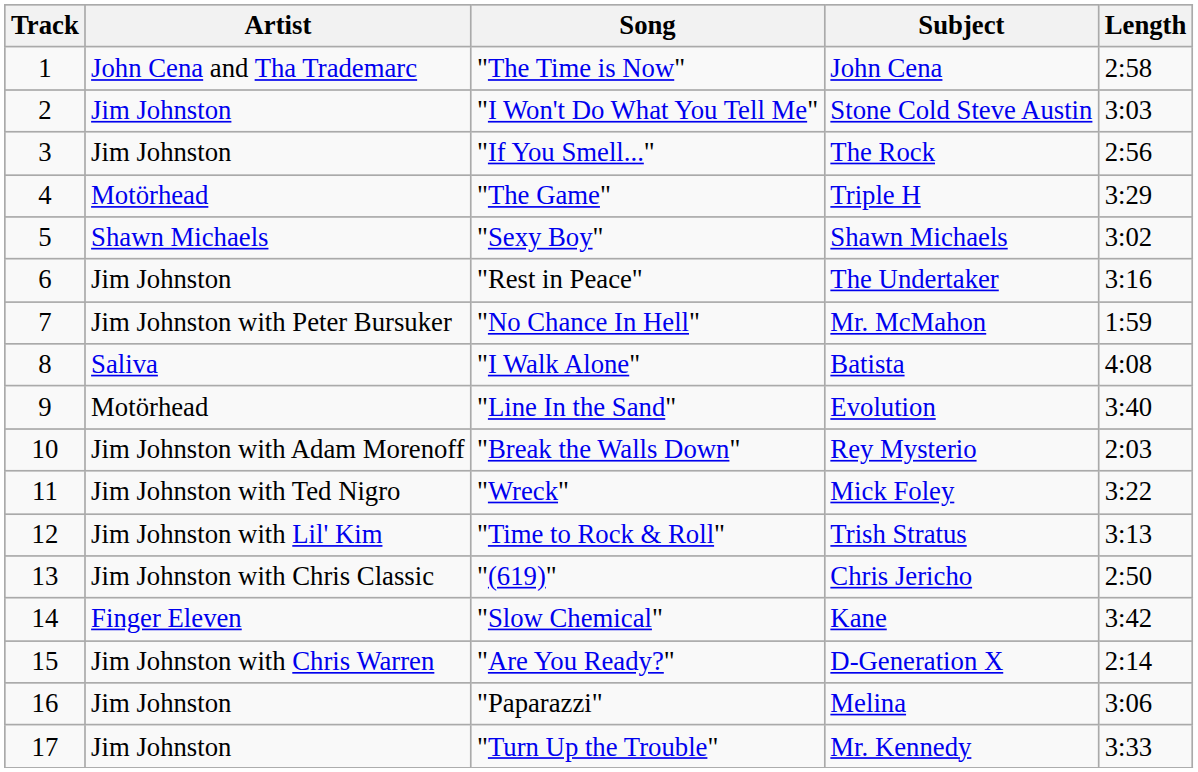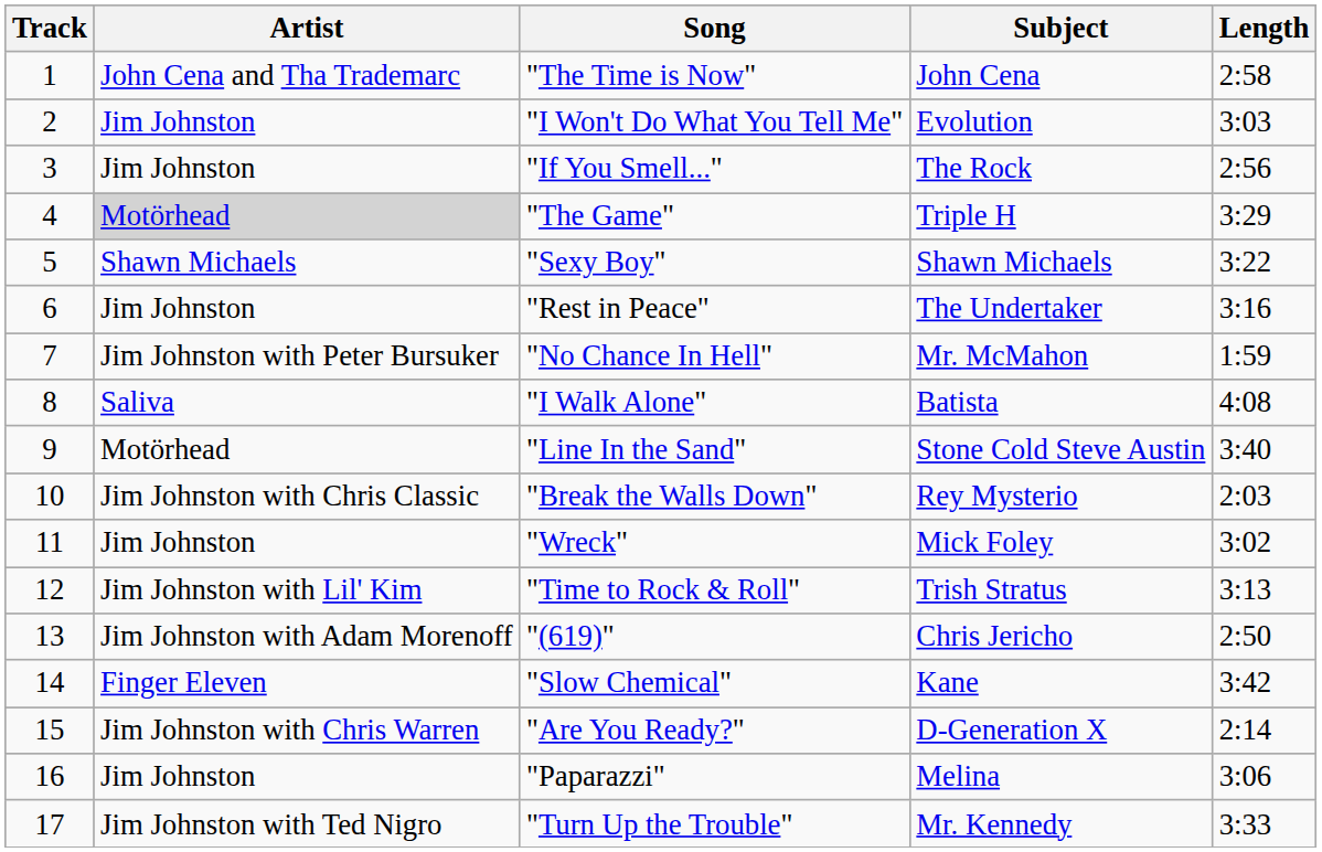 <table class="wikitable">
 <tr>
 <th>Track</th>
 <th>Artist</th>
 <th>Song</th>
 <th>Subject</th>
 <th>Length</th>
 </tr>
 <tr>
 <td align=center>1</td>
 <td><a href='#'>John Cena</a> and <a href='#'>Tha Trademarc</a></td>
 <td>"<a href='#'>The Time is Now</a>"</td>
 <td><a href='#'>John Cena</a></td>
 <td>2:58</td>
 </tr>
 <tr>
 <td align=center>2</td>
 <td><a href='#'>Jim Johnston</a></td>
 <td>"<a href='#'>I Won't Do What You Tell Me</a>"</td>
-<td><a href='#'>Stone Cold Steve Austin</a></td>
+<td><a href='#'>Evolution</a></td>
 <td>3:03</td>
 </tr>
 <tr>
 <td align=center>3</td>
 <td>Jim Johnston</td>
 <td>"<a href='#'>If You Smell...</a>"</td>
 <td><a href='#'>The Rock</a></td>
 <td>2:56</td>
 </tr>
 <tr>
 <td align=center>4</td>
-<td><a href='#'>Motörhead</a></td>
+<td style="background: lightgrey;"><a href='#'>Motörhead</a></td>
 <td>"<a href='#'>The Game</a>"</td>
 <td><a href='#'>Triple H</a></td>
 <td>3:29</td>
 </tr>
 <tr>
 <td align=center>5</td>
 <td><a href='#'>Shawn Michaels</a></td>
 <td>"<a href='#'>Sexy Boy</a>"</td>
 <td><a href='#'>Shawn Michaels</a></td>
-<td>3:02</td>
+<td>3:22</td>
 </tr>
 <tr>
 <td align=center>6</td>
 <td>Jim Johnston</td>
 <td>"Rest in Peace"</td>
 <td><a href='#'>The Undertaker</a></td>
 <td>3:16</td>
 </tr>
 <tr>
 <td align=center>7</td>
 <td>Jim Johnston with Peter Bursuker</td>
 <td>"<a href='#'>No Chance In Hell</a>"</td>
 <td><a href='#'>Mr. McMahon</a></td>
 <td>1:59</td>
 </tr>
 <tr>
 <td align=center>8</td>
 <td><a href='#'>Saliva</a></td>
 <td>"<a href='#'>I Walk Alone</a>"</td>
 <td><a href='#'>Batista</a></td>
 <td>4:08</td>
 </tr>
 <tr>
 <td align=center>9</td>
 <td>Motörhead</td>
 <td>"<a href='#'>Line In the Sand</a>"</td>
-<td><a href='#'>Evolution</a></td>
+<td><a href='#'>Stone Cold Steve Austin</a></td>
 <td>3:40</td>
 </tr>
 <tr>
 <td align=center>10</td>
-<td>Jim Johnston with Adam Morenoff</td>
+<td>Jim Johnston with Chris Classic</td>
 <td>"<a href='#'>Break the Walls Down</a>"</td>
 <td><a href='#'>Rey Mysterio</a></td>
 <td>2:03</td>
 </tr>
 <tr>
 <td align=center>11</td>
-<td>Jim Johnston with Ted Nigro</td>
+<td>Jim Johnston</td>
 <td>"<a href='#'>Wreck</a>"</td>
 <td><a href='#'>Mick Foley</a></td>
-<td>3:22</td>
+<td>3:02</td>
 </tr>
 <tr>
 <td align=center>12</td>
 <td>Jim Johnston with <a href='#'>Lil' Kim</a></td>
 <td>"<a href='#'>Time to Rock & Roll</a>"</td>
 <td><a href='#'>Trish Stratus</a></td>
 <td>3:13</td>
 </tr>
 <tr>
 <td align=center>13</td>
-<td>Jim Johnston with Chris Classic</td>
+<td>Jim Johnston with Adam Morenoff</td>
 <td>"<a href='#'>(619)</a>"</td>
 <td><a href='#'>Chris Jericho</a></td>
 <td>2:50</td>
 </tr>
 <tr>
 <td align=center>14</td>
 <td><a href='#'>Finger Eleven</a></td>
 <td>"<a href='#'>Slow Chemical</a>"</td>
 <td><a href='#'>Kane</a></td>
 <td>3:42</td>
 </tr>
 <tr>
 <td align=center>15</td>
 <td>Jim Johnston with <a href='#'>Chris Warren</a></td>
 <td>"<a href='#'>Are You Ready?</a>"</td>
 <td><a href='#'>D-Generation X</a></td>
 <td>2:14</td>
 </tr>
 <tr>
 <td align=center>16</td>
 <td>Jim Johnston</td>
 <td>"Paparazzi"</td>
 <td><a href='#'>Melina</a></td>
 <td>3:06</td>
 </tr>
 <tr>
 <td align=center>17</td>
-<td>Jim Johnston</td>
+<td>Jim Johnston with Ted Nigro</td>
 <td>"<a href='#'>Turn Up the Trouble</a>"</td>
 <td><a href='#'>Mr. Kennedy</a></td>
 <td>3:33</td>
 </tr>
 <tr>
 </tr>
 </table>
